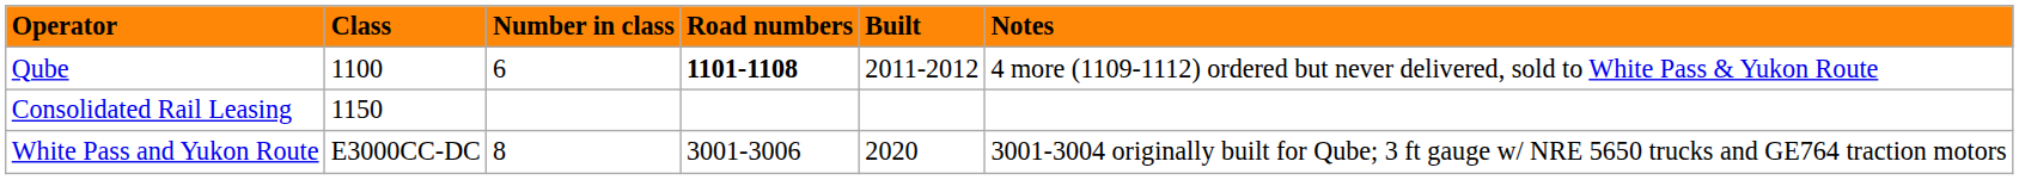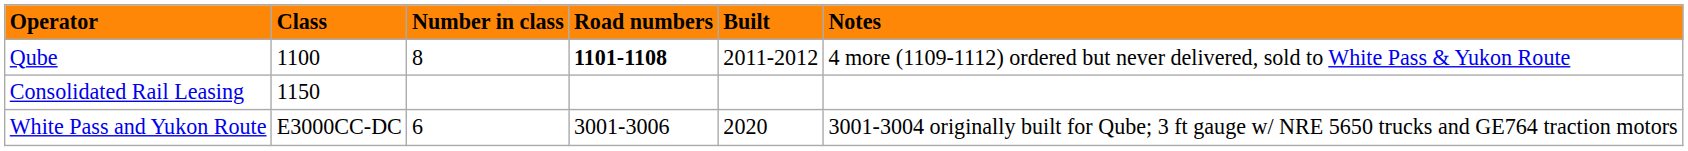 <table class="wikitable sortable">
 <tr bgcolor="#FF8707">
 <td><strong>Operator</strong></td>
 <td><strong>Class</strong></td>
 <td><strong>Number in class</strong></td>
 <td><strong>Road numbers</strong></td>
 <td><strong>Built</strong></td>
 <td><strong>Notes</strong></td>
 </tr>
 <tr bgcolor="#FFFFFF">
 <td><a href='#'>Qube</a></td>
 <td>1100</td>
-<td>6</td>
+<td>8</td>
 <td><strong>1101-1108</strong></td>
 <td>2011-2012</td>
 <td>4 more (1109-1112) ordered but never delivered, sold to <a href='#'>White Pass & Yukon Route</a></td>
 </tr>
 <tr bgcolor="#FFFFFF">
 <td><a href='#'>Consolidated Rail Leasing</a></td>
 <td>1150</td>
 <td></td>
 <td></td>
 <td></td>
 <td></td>
 </tr>
 <tr bgcolor="#FFFFFF">
 <td><a href='#'>White Pass and Yukon Route</a></td>
 <td>E3000CC-DC</td>
-<td>8</td>
+<td>6</td>
 <td>3001-3006</td>
 <td>2020</td>
 <td>3001-3004 originally built for Qube; 3 ft gauge w/ NRE 5650 trucks and GE764 traction motors</td>
 </tr>
 </table>
